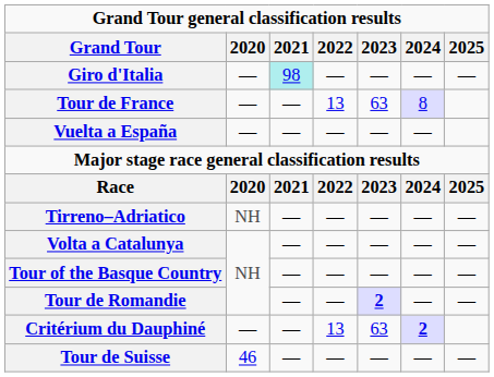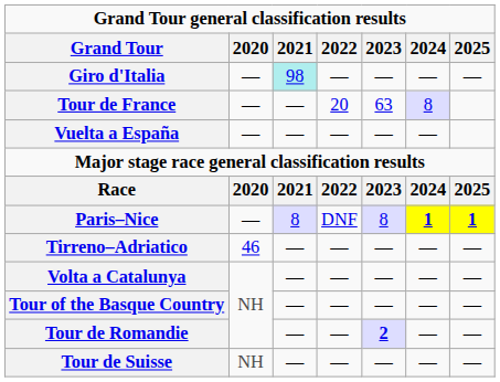 <table class="wikitable plainrowheaders">
 <tr>
 <td colspan="7" align="center"><strong>Grand Tour general classification results</strong></td>
 </tr>
 <tr>
 <th scope="col"><a href='#'>Grand Tour</a></th>
 <th scope="col">2020</th>
 <th scope="col">2021</th>
 <th scope="col">2022</th>
 <th scope="col">2023</th>
 <th scope="col">2024</th>
 <th scope="col">2025</th>
 </tr>
 <tr align="center">
 <th scope="row"> <a href='#'>Giro d'Italia</a></th>
 <td>—</td>
 <td style="background: paleturquoise;"><a href='#'>98</a></td>
 <td>—</td>
 <td>—</td>
 <td>—</td>
 <td>—</td>
 </tr>
 <tr align="center">
 <th scope="row"> <a href='#'>Tour de France</a></th>
 <td>—</td>
 <td>—</td>
-<td><a href='#'>13</a></td>
+<td><a href='#'>20</a></td>
 <td><a href='#'>63</a></td>
 <td style="background:#ddf;"><a href='#'>8</a></td>
 <td></td>
 </tr>
 <tr align="center">
 <th scope="row"> <a href='#'>Vuelta a España</a></th>
 <td>—</td>
 <td>—</td>
 <td>—</td>
 <td>—</td>
 <td>—</td>
 <td></td>
 </tr>
 <tr>
 <td colspan="7" align="center"><strong>Major stage race general classification results</strong></td>
 </tr>
 <tr>
 <th scope="col">Race</th>
 <th scope="col">2020</th>
 <th scope="col">2021</th>
 <th scope="col">2022</th>
 <th scope="col">2023</th>
 <th scope="col">2024</th>
 <th scope="col">2025</th>
 </tr>
 <tr align="center">
+<th scope="row"> <a href='#'>Paris–Nice</a></th>
+<td>—</td>
+<td style="background:#ddf;"><a href='#'>8</a></td>
+<td><a href='#'>DNF</a></td>
+<td style="background:#ddf;"><a href='#'>8</a></td>
+<td style="background:yellow;"><a href='#'><strong>1</strong></a></td>
+<td style="background:yellow;"><a href='#'><strong>1</strong></a></td>
+</tr>
+<tr align="center">
 <th scope="row"> <a href='#'>Tirreno–Adriatico</a></th>
-<td style="color:#4d4d4d;">NH</td>
+<td><a href='#'>46</a></td>
 <td>—</td>
 <td>—</td>
 <td>—</td>
 <td>—</td>
 <td>—</td>
 </tr>
 <tr align="center">
 <th scope="row"> <a href='#'>Volta a Catalunya</a></th>
 <td style="color:#4d4d4d;" rowspan="3">NH</td>
 <td>—</td>
 <td>—</td>
 <td>—</td>
 <td>—</td>
 <td>—</td>
 </tr>
 <tr align="center">
 <th scope="row"> <a href='#'>Tour of the Basque Country</a></th>
 <td>—</td>
 <td>—</td>
 <td>—</td>
 <td>—</td>
 <td>—</td>
 </tr>
 <tr align="center">
 <th scope="row"> <a href='#'>Tour de Romandie</a></th>
 <td>—</td>
 <td>—</td>
 <td style="background:#ddf;"><a href='#'><strong>2</strong></a></td>
 <td>—</td>
 <td>—</td>
 </tr>
 <tr align="center">
-<th scope="row"> <a href='#'>Critérium du Dauphiné</a></th>
-<td>—</td>
-<td>—</td>
-<td><a href='#'>13</a></td>
-<td><a href='#'>63</a></td>
-<td style="background:#ddf;"><a href='#'><strong>2</strong></a></td>
-<td></td>
-</tr>
-<tr align="center">
 <th scope="row"> <a href='#'>Tour de Suisse</a></th>
-<td><a href='#'>46</a></td>
+<td style="color:#4d4d4d;">NH</td>
 <td>—</td>
 <td>—</td>
 <td>—</td>
 <td>—</td>
 <td>—</td>
 </tr>
 </table>
